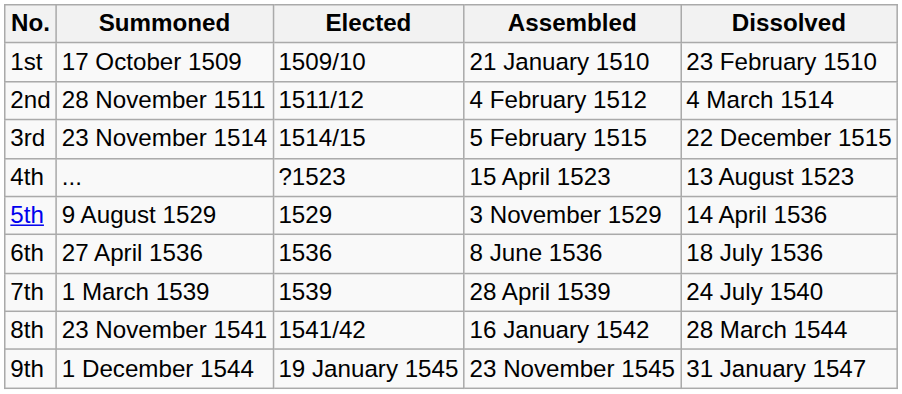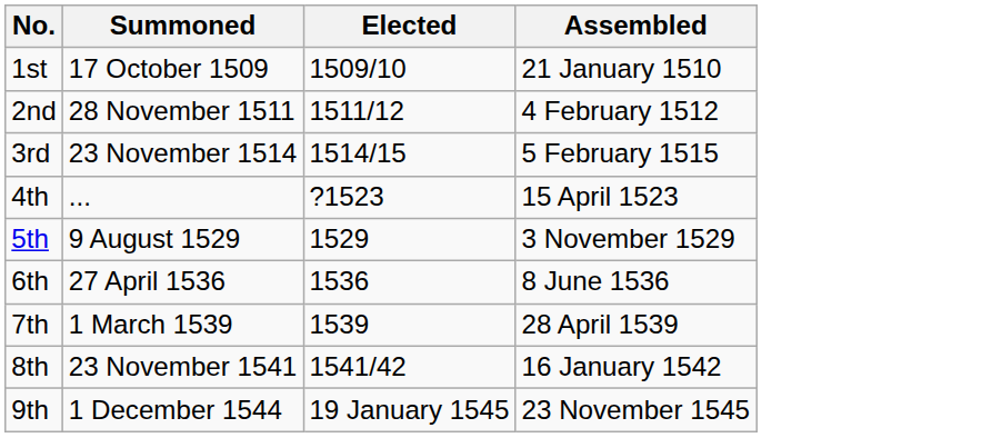 <table class="wikitable">
 <tr>
 <th>No.</th>
 <th>Summoned</th>
 <th>Elected</th>
 <th>Assembled</th>
-<th>Dissolved</th>
 </tr>
 <tr>
 <td>1st</td>
 <td>17 October 1509</td>
 <td>1509/10</td>
 <td>21 January 1510</td>
-<td>23 February 1510</td>
 </tr>
 <tr>
 <td>2nd</td>
 <td>28 November 1511</td>
 <td>1511/12</td>
 <td>4 February 1512</td>
-<td>4 March 1514</td>
 </tr>
 <tr>
 <td>3rd</td>
 <td>23 November 1514</td>
 <td>1514/15</td>
 <td>5 February 1515</td>
-<td>22 December 1515</td>
 </tr>
 <tr>
 <td>4th</td>
 <td>...</td>
 <td>?1523</td>
 <td>15 April 1523</td>
-<td>13 August 1523</td>
 </tr>
 <tr>
 <td><a href='#'>5th</a></td>
 <td>9 August 1529</td>
 <td>1529</td>
 <td>3 November 1529</td>
-<td>14 April 1536</td>
 </tr>
 <tr>
 <td>6th</td>
 <td>27 April 1536</td>
 <td>1536</td>
 <td>8 June 1536</td>
-<td>18 July 1536</td>
 </tr>
 <tr>
 <td>7th</td>
 <td>1 March 1539</td>
 <td>1539</td>
 <td>28 April 1539</td>
-<td>24 July 1540</td>
 </tr>
 <tr>
 <td>8th</td>
 <td>23 November 1541</td>
 <td>1541/42</td>
 <td>16 January 1542</td>
-<td>28 March 1544</td>
 </tr>
 <tr>
 <td>9th</td>
 <td>1 December 1544</td>
 <td>19 January 1545</td>
 <td>23 November 1545</td>
-<td>31 January 1547</td>
 </tr>
 </table>
